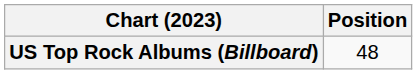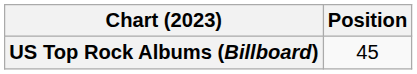 <table class="wikitable plainrowheaders" style="text-align:center">
 <tr>
 <th scope="col">Chart (2023)</th>
 <th scope="col">Position</th>
 </tr>
 <tr>
 <th scope="row">US Top Rock Albums (<em>Billboard</em>)</th>
-<td>48</td>
+<td>45</td>
 </tr>
 </table>
